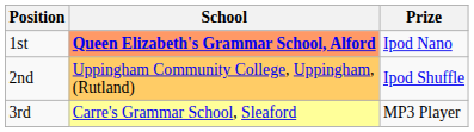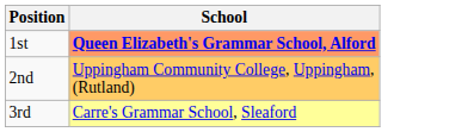 <table class="wikitable">
 <tr>
 <th>Position</th>
 <th>School</th>
-<th>Prize</th>
 </tr>
 <tr>
 <td>1st</td>
 <td style="background-color:#FF9966;"><strong><a href='#'>Queen Elizabeth's Grammar School, Alford</a></strong></td>
-<td><a href='#'>Ipod Nano</a></td>
 </tr>
 <tr>
 <td>2nd</td>
 <td style="background-color:#FFCC66;"><a href='#'>Uppingham Community College</a>, <a href='#'>Uppingham</a>,<br>(Rutland)</td>
-<td><a href='#'>Ipod Shuffle</a></td>
 </tr>
 <tr>
 <td>3rd</td>
 <td style="background-color:#FFFF99;"><a href='#'>Carre's Grammar School</a>, <a href='#'>Sleaford</a></td>
-<td>MP3 Player</td>
 </tr>
 </table>
